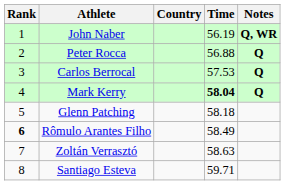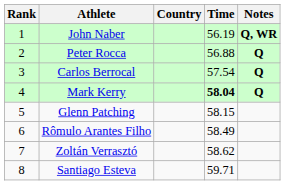 <table class="wikitable sortable" style="text-align:center">
 <tr>
 <th>Rank</th>
 <th>Athlete</th>
 <th>Country</th>
 <th>Time</th>
 <th>Notes</th>
 </tr>
 <tr bgcolor=ccffcc>
 <td>1</td>
 <td><a href='#'>John Naber</a></td>
 <td align=left></td>
 <td>56.19</td>
 <td><strong> Q, WR</strong></td>
 </tr>
 <tr bgcolor=ccffcc>
 <td>2</td>
 <td><a href='#'>Peter Rocca</a></td>
 <td align=left></td>
 <td>56.88</td>
 <td><strong>Q </strong></td>
 </tr>
 <tr bgcolor=ccffcc>
 <td>3</td>
 <td><a href='#'>Carlos Berrocal</a></td>
 <td align=left></td>
-<td>57.53</td>
+<td>57.54</td>
 <td><strong> Q</strong></td>
 </tr>
 <tr bgcolor=ccffcc>
 <td>4</td>
 <td><a href='#'>Mark Kerry</a></td>
 <td align=left></td>
 <td><strong>58.04</strong></td>
 <td><strong>Q </strong></td>
 </tr>
 <tr>
 <td>5</td>
 <td><a href='#'>Glenn Patching</a></td>
 <td align=left></td>
-<td>58.18</td>
+<td>58.15</td>
 <td><strong> </strong></td>
 </tr>
 <tr>
-<td><strong>6</strong></td>
+<td>6</td>
 <td><a href='#'>Rômulo Arantes Filho</a></td>
 <td align=left></td>
 <td>58.49</td>
 <td><strong> </strong></td>
 </tr>
 <tr>
 <td>7</td>
 <td><a href='#'>Zoltán Verrasztó</a></td>
 <td align=left></td>
-<td>58.63</td>
+<td>58.62</td>
 <td><strong> </strong></td>
 </tr>
 <tr>
 <td>8</td>
 <td><a href='#'>Santiago Esteva</a></td>
 <td align=left></td>
 <td>59.71</td>
 <td><strong> </strong></td>
 </tr>
 </table>
